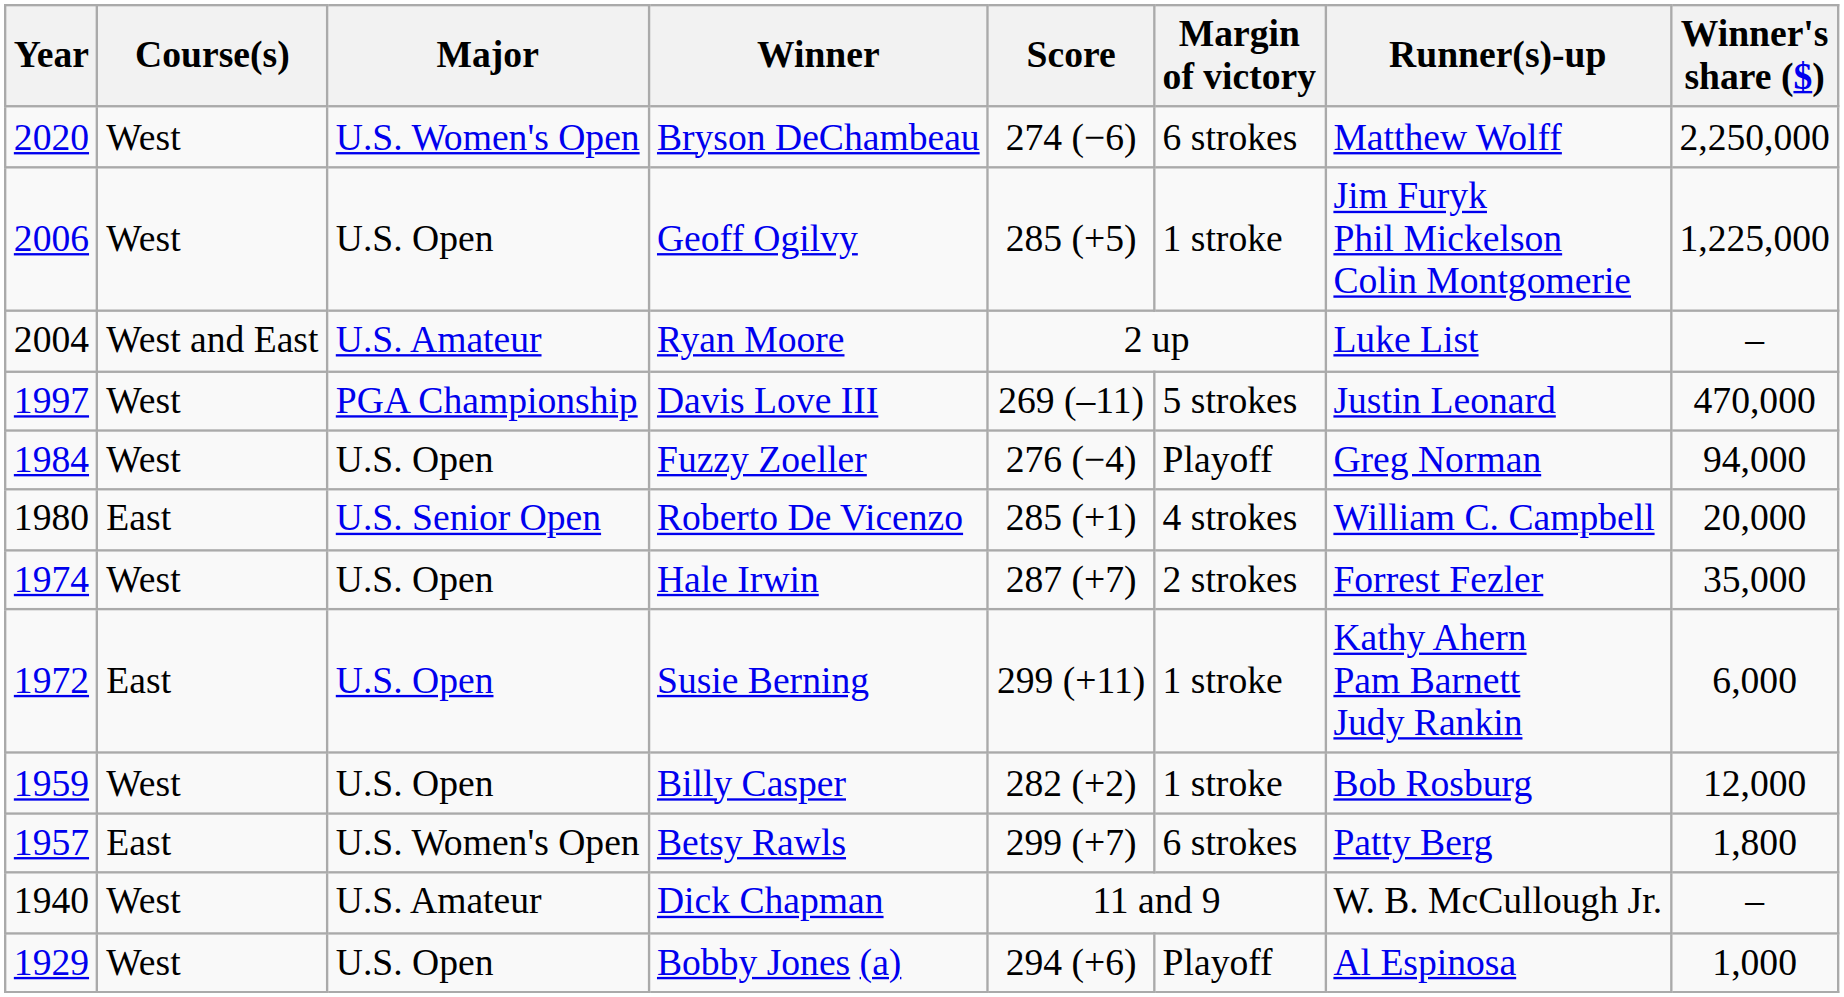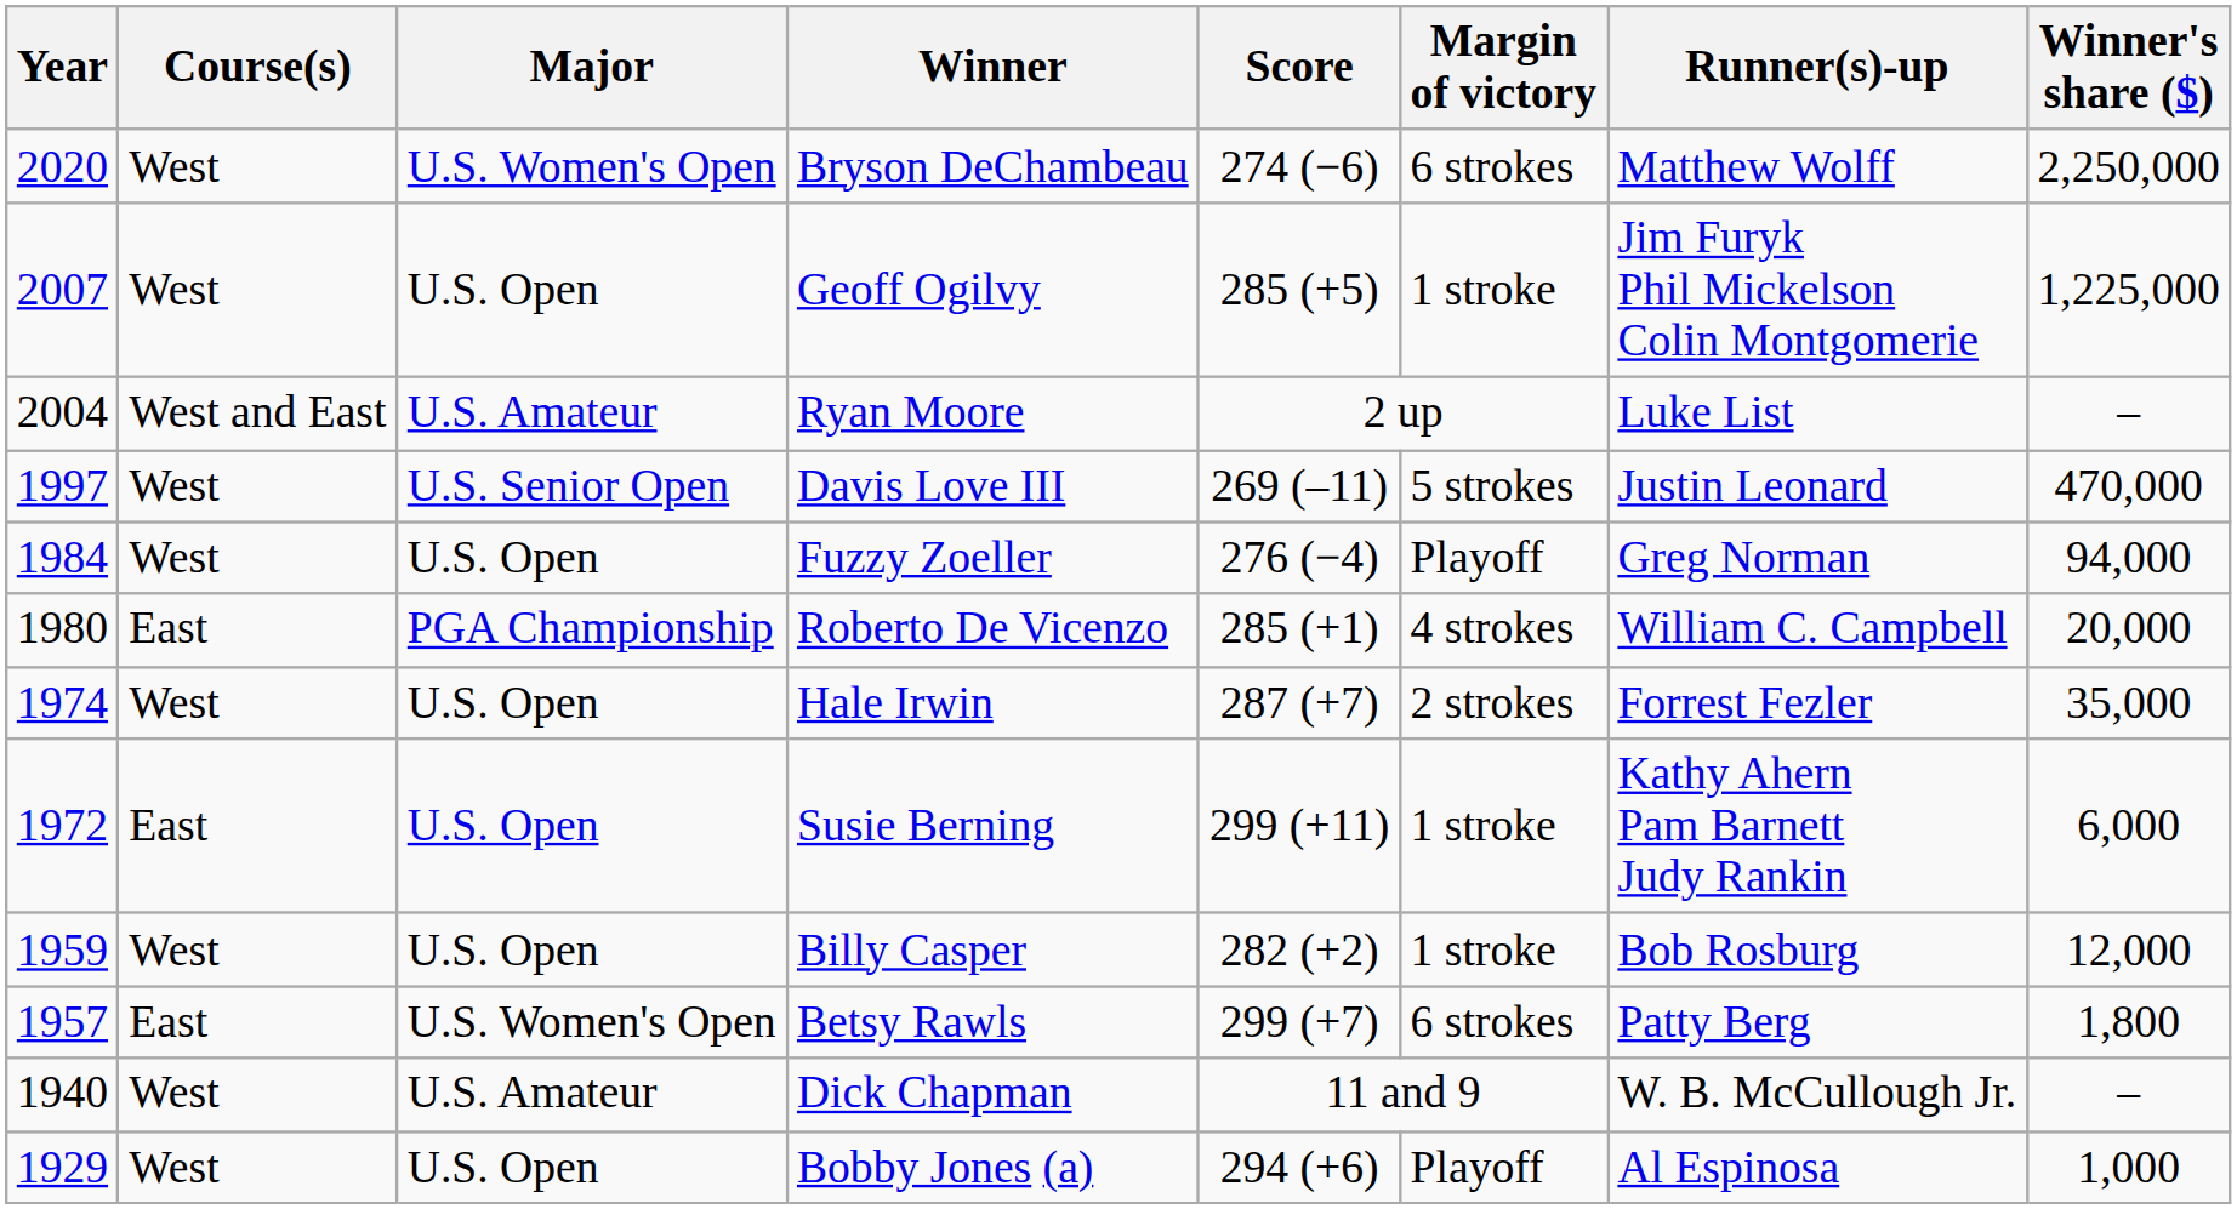 <table class="wikitable">
 <tr>
 <th>Year</th>
 <th>Course(s)</th>
 <th>Major</th>
 <th>Winner</th>
 <th>Score</th>
 <th>Margin<br>of victory</th>
 <th>Runner(s)-up</th>
 <th>Winner's<br>share (<a href='#'>$</a>)</th>
 </tr>
 <tr>
 <td><a href='#'>2020</a></td>
 <td>West</td>
 <td><a href='#'>U.S. Women's Open</a></td>
 <td> <a href='#'>Bryson DeChambeau</a></td>
 <td align=center>274 (−6)</td>
 <td>6 strokes</td>
 <td> <a href='#'>Matthew Wolff</a></td>
 <td align=center>2,250,000</td>
 </tr>
 <tr>
-<td><a href='#'>2006</a></td>
+<td><a href='#'>2007</a></td>
 <td>West</td>
 <td>U.S. Open</td>
 <td> <a href='#'>Geoff Ogilvy</a></td>
 <td align=center>285 (+5)</td>
 <td>1 stroke</td>
 <td> <a href='#'>Jim Furyk</a><br> <a href='#'>Phil Mickelson</a><br> <a href='#'>Colin Montgomerie</a></td>
 <td align=center>1,225,000</td>
 </tr>
 <tr>
 <td>2004</td>
 <td>West and East</td>
 <td><a href='#'>U.S. Amateur</a></td>
 <td> <a href='#'>Ryan Moore</a></td>
 <td colspan=2 align=center>2 up</td>
 <td> <a href='#'>Luke List</a></td>
 <td align=center>–</td>
 </tr>
 <tr>
 <td><a href='#'>1997</a></td>
 <td>West</td>
-<td><a href='#'>PGA Championship</a></td>
+<td><a href='#'>U.S. Senior Open</a></td>
 <td> <a href='#'>Davis Love III</a></td>
 <td align=center>269 (–11)</td>
 <td>5 strokes</td>
 <td> <a href='#'>Justin Leonard</a></td>
 <td align=center>470,000</td>
 </tr>
 <tr>
 <td><a href='#'>1984</a></td>
 <td>West</td>
 <td>U.S. Open</td>
 <td> <a href='#'>Fuzzy Zoeller</a></td>
 <td align=center>276 (−4)</td>
 <td>Playoff</td>
 <td> <a href='#'>Greg Norman</a></td>
 <td align=center>94,000</td>
 </tr>
 <tr>
 <td>1980</td>
 <td>East</td>
-<td><a href='#'>U.S. Senior Open</a></td>
+<td><a href='#'>PGA Championship</a></td>
 <td> <a href='#'>Roberto De Vicenzo</a></td>
 <td align=center>285 (+1)</td>
 <td>4 strokes</td>
 <td> <a href='#'>William C. Campbell</a></td>
 <td align=center>20,000</td>
 </tr>
 <tr>
 <td><a href='#'>1974</a></td>
 <td>West</td>
 <td>U.S. Open</td>
 <td> <a href='#'>Hale Irwin</a></td>
 <td align=center>287 (+7)</td>
 <td>2 strokes</td>
 <td> <a href='#'>Forrest Fezler</a></td>
 <td align=center>35,000</td>
 </tr>
 <tr>
 <td><a href='#'>1972</a></td>
 <td>East</td>
 <td><a href='#'>U.S. Open</a></td>
 <td> <a href='#'>Susie Berning</a></td>
 <td align=center>299 (+11)</td>
 <td>1 stroke</td>
 <td> <a href='#'>Kathy Ahern</a><br> <a href='#'>Pam Barnett</a><br> <a href='#'>Judy Rankin</a></td>
 <td align=center>6,000</td>
 </tr>
 <tr>
 <td><a href='#'>1959</a></td>
 <td>West</td>
 <td>U.S. Open</td>
 <td> <a href='#'>Billy Casper</a></td>
 <td align=center>282 (+2)</td>
 <td>1 stroke</td>
 <td> <a href='#'>Bob Rosburg</a></td>
 <td align=center>12,000</td>
 </tr>
 <tr>
 <td><a href='#'>1957</a></td>
 <td>East</td>
 <td>U.S. Women's Open</td>
 <td> <a href='#'>Betsy Rawls</a></td>
 <td align=center>299 (+7)</td>
 <td>6 strokes</td>
 <td> <a href='#'>Patty Berg</a></td>
 <td align=center>1,800</td>
 </tr>
 <tr>
 <td>1940</td>
 <td>West</td>
 <td>U.S. Amateur</td>
 <td> <a href='#'>Dick Chapman</a></td>
 <td colspan=2 align=center>11 and 9</td>
 <td> W. B. McCullough Jr.</td>
 <td align=center>–</td>
 </tr>
 <tr>
 <td><a href='#'>1929</a></td>
 <td>West</td>
 <td>U.S. Open</td>
 <td> <a href='#'>Bobby Jones</a> <a href='#'>(a)</a></td>
 <td align=center>294 (+6)</td>
 <td>Playoff</td>
 <td> <a href='#'>Al Espinosa</a></td>
 <td align=center>1,000</td>
 </tr>
 </table>
